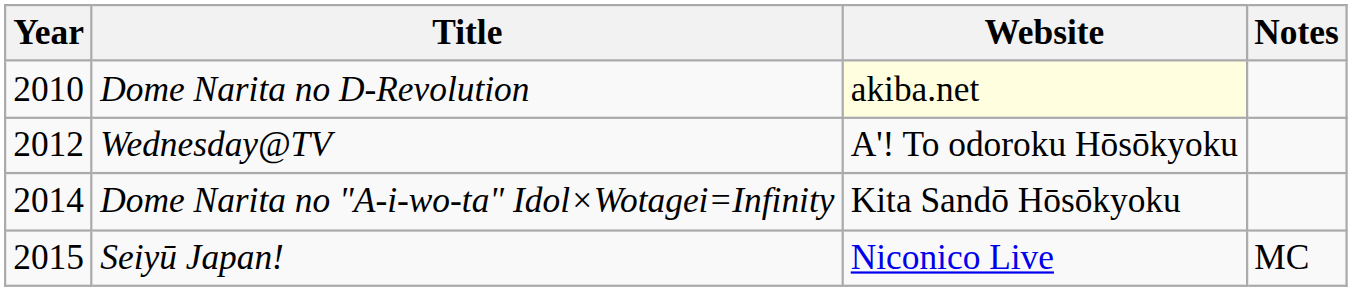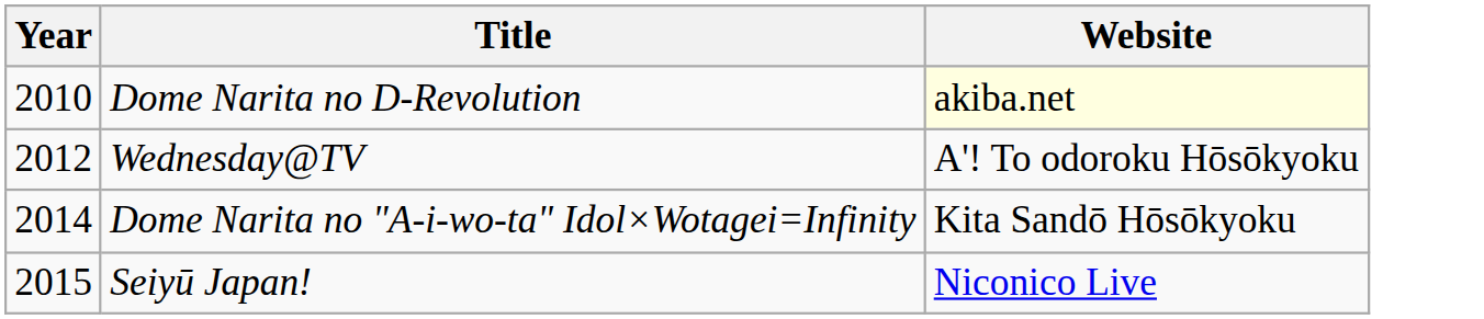 <table class="wikitable">
 <tr>
 <th>Year</th>
 <th>Title</th>
 <th>Website</th>
-<th>Notes</th>
 </tr>
 <tr>
 <td>2010</td>
 <td><em>Dome Narita no D-Revolution</em></td>
 <td style="background: lightyellow;">akiba.net</td>
-<td></td>
 </tr>
 <tr>
 <td>2012</td>
 <td><em>Wednesday@TV</em></td>
 <td>A'! To odoroku Hōsōkyoku</td>
-<td></td>
 </tr>
 <tr>
 <td>2014</td>
 <td><em>Dome Narita no "A-i-wo-ta" Idol×Wotagei=Infinity</em></td>
 <td>Kita Sandō Hōsōkyoku</td>
-<td></td>
 </tr>
 <tr>
 <td>2015</td>
 <td><em>Seiyū Japan!</em></td>
 <td><a href='#'>Niconico Live</a></td>
-<td>MC</td>
 </tr>
 </table>
